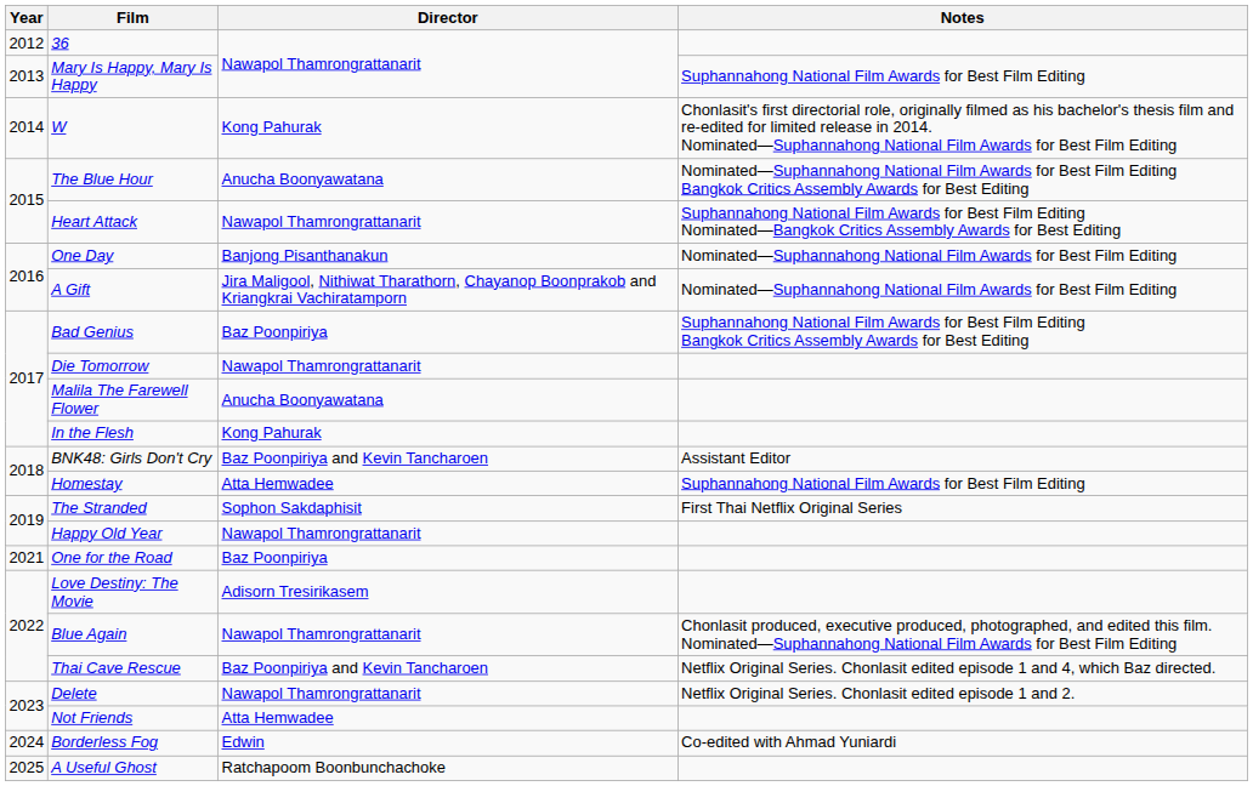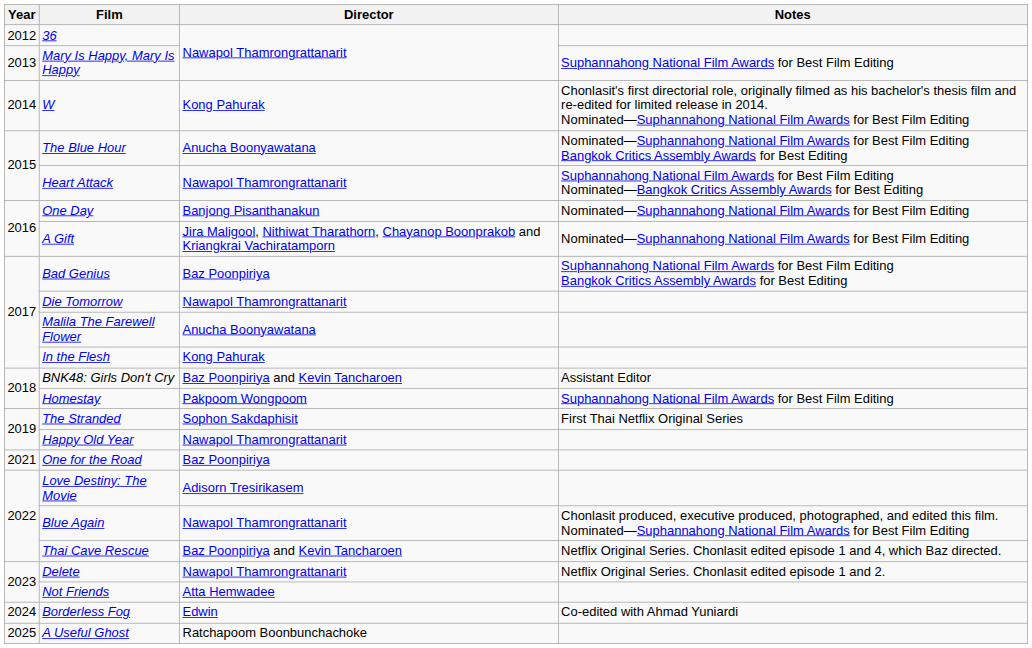 <table class="wikitable" style="width:100%">
 <tr>
 <th>Year</th>
 <th>Film</th>
 <th>Director</th>
 <th>Notes</th>
 </tr>
 <tr>
 <td>2012</td>
 <td><em><a href='#'>36</a></em></td>
 <td rowspan=2><a href='#'>Nawapol Thamrongrattanarit</a></td>
 <td></td>
 </tr>
 <tr>
 <td>2013</td>
 <td><em><a href='#'>Mary Is Happy, Mary Is Happy</a></em></td>
 <td><a href='#'>Suphannahong National Film Awards</a> for Best Film Editing</td>
 </tr>
 <tr>
 <td>2014</td>
 <td><em><a href='#'>W</a></em></td>
 <td><a href='#'>Kong Pahurak</a></td>
 <td>Chonlasit's first directorial role, originally filmed as his bachelor's thesis film and re-edited for limited release in 2014.<br>Nominated—<a href='#'>Suphannahong National Film Awards</a> for Best Film Editing</td>
 </tr>
 <tr>
 <td rowspan=2>2015</td>
 <td><em><a href='#'>The Blue Hour</a></em></td>
 <td><a href='#'>Anucha Boonyawatana</a></td>
 <td>Nominated—<a href='#'>Suphannahong National Film Awards</a> for Best Film Editing<br><a href='#'>Bangkok Critics Assembly Awards</a> for Best Editing</td>
 </tr>
 <tr>
 <td><em><a href='#'>Heart Attack</a></em></td>
 <td><a href='#'>Nawapol Thamrongrattanarit</a></td>
 <td><a href='#'>Suphannahong National Film Awards</a> for Best Film Editing<br>Nominated—<a href='#'>Bangkok Critics Assembly Awards</a> for Best Editing</td>
 </tr>
 <tr>
 <td rowspan=2>2016</td>
 <td><em><a href='#'>One Day</a></em></td>
 <td><a href='#'>Banjong Pisanthanakun</a></td>
 <td>Nominated—<a href='#'>Suphannahong National Film Awards</a> for Best Film Editing</td>
 </tr>
 <tr>
 <td><em><a href='#'>A Gift</a></em></td>
 <td><a href='#'>Jira Maligool</a>, <a href='#'>Nithiwat Tharathorn</a>, <a href='#'>Chayanop Boonprakob</a> and <a href='#'>Kriangkrai Vachiratamporn</a></td>
 <td>Nominated—<a href='#'>Suphannahong National Film Awards</a> for Best Film Editing</td>
 </tr>
 <tr>
 <td rowspan=4>2017</td>
 <td><em><a href='#'>Bad Genius</a></em></td>
 <td><a href='#'>Baz Poonpiriya</a></td>
 <td><a href='#'>Suphannahong National Film Awards</a> for Best Film Editing<br><a href='#'>Bangkok Critics Assembly Awards</a> for Best Editing</td>
 </tr>
 <tr>
 <td><em><a href='#'>Die Tomorrow</a></em></td>
 <td><a href='#'>Nawapol Thamrongrattanarit</a></td>
 <td></td>
 </tr>
 <tr>
 <td><em><a href='#'>Malila The Farewell Flower</a></em></td>
 <td><a href='#'>Anucha Boonyawatana</a></td>
 <td></td>
 </tr>
 <tr>
 <td><em><a href='#'>In the Flesh</a></em></td>
 <td><a href='#'>Kong Pahurak</a></td>
 <td></td>
 </tr>
 <tr>
 <td rowspan=2>2018</td>
 <td><em>BNK48: Girls Don't Cry</em></td>
 <td><a href='#'>Baz Poonpiriya</a> and <a href='#'>Kevin Tancharoen</a></td>
 <td>Assistant Editor</td>
 </tr>
 <tr>
 <td><em><a href='#'>Homestay</a></em></td>
-<td><a href='#'>Atta Hemwadee</a></td>
+<td><a href='#'>Pakpoom Wongpoom</a></td>
 <td><a href='#'>Suphannahong National Film Awards</a> for Best Film Editing</td>
 </tr>
 <tr>
 <td rowspan="2">2019</td>
 <td><em><a href='#'>The Stranded</a></em></td>
 <td><a href='#'>Sophon Sakdaphisit</a></td>
 <td>First Thai Netflix Original Series</td>
 </tr>
 <tr>
 <td><em><a href='#'>Happy Old Year</a></em></td>
 <td><a href='#'>Nawapol Thamrongrattanarit</a></td>
 <td></td>
 </tr>
 <tr>
 <td>2021</td>
 <td><a href='#'><em>One for the Road</em></a></td>
 <td><a href='#'>Baz Poonpiriya</a></td>
 <td></td>
 </tr>
 <tr>
 <td rowspan="3">2022</td>
 <td><em><a href='#'>Love Destiny: The Movie</a></em></td>
 <td><a href='#'>Adisorn Tresirikasem</a></td>
 <td></td>
 </tr>
 <tr>
 <td><em><a href='#'>Blue Again</a></em></td>
 <td><a href='#'>Nawapol Thamrongrattanarit</a></td>
 <td>Chonlasit produced, executive produced, photographed, and edited this film.<br>Nominated—<a href='#'>Suphannahong National Film Awards</a> for Best Film Editing</td>
 </tr>
 <tr>
 <td><em><a href='#'>Thai Cave Rescue</a></em></td>
 <td><a href='#'>Baz Poonpiriya</a> and <a href='#'>Kevin Tancharoen</a></td>
 <td>Netflix Original Series. Chonlasit edited episode 1 and 4, which Baz directed.</td>
 </tr>
 <tr>
 <td rowspan="2">2023</td>
 <td><em><a href='#'>Delete</a></em></td>
 <td><a href='#'>Nawapol Thamrongrattanarit</a></td>
 <td>Netflix Original Series. Chonlasit edited episode 1 and 2.</td>
 </tr>
 <tr>
 <td><em><a href='#'>Not Friends</a></em></td>
 <td><a href='#'>Atta Hemwadee</a></td>
 <td></td>
 </tr>
 <tr>
 <td>2024</td>
 <td><em><a href='#'>Borderless Fog</a></em></td>
 <td><a href='#'>Edwin</a></td>
 <td>Co-edited with Ahmad Yuniardi</td>
 </tr>
 <tr>
 <td>2025</td>
 <td><em><a href='#'>A Useful Ghost</a></em></td>
 <td>Ratchapoom Boonbunchachoke</td>
 <td></td>
 </tr>
 </table>
